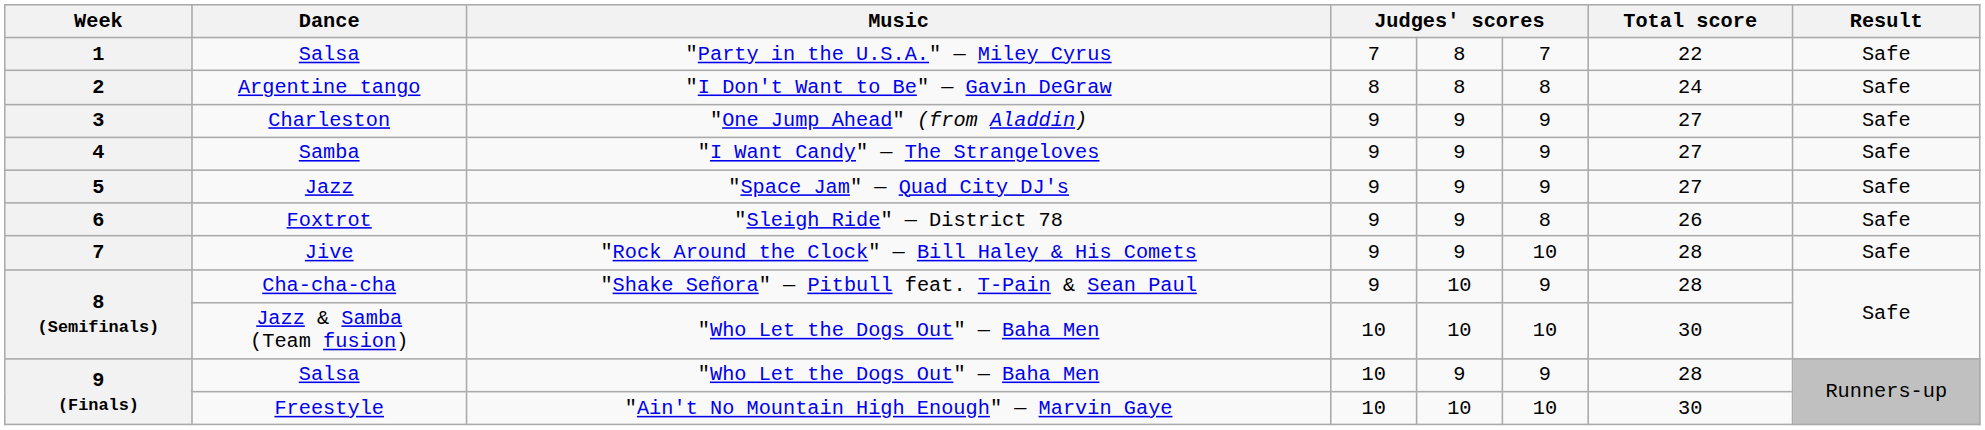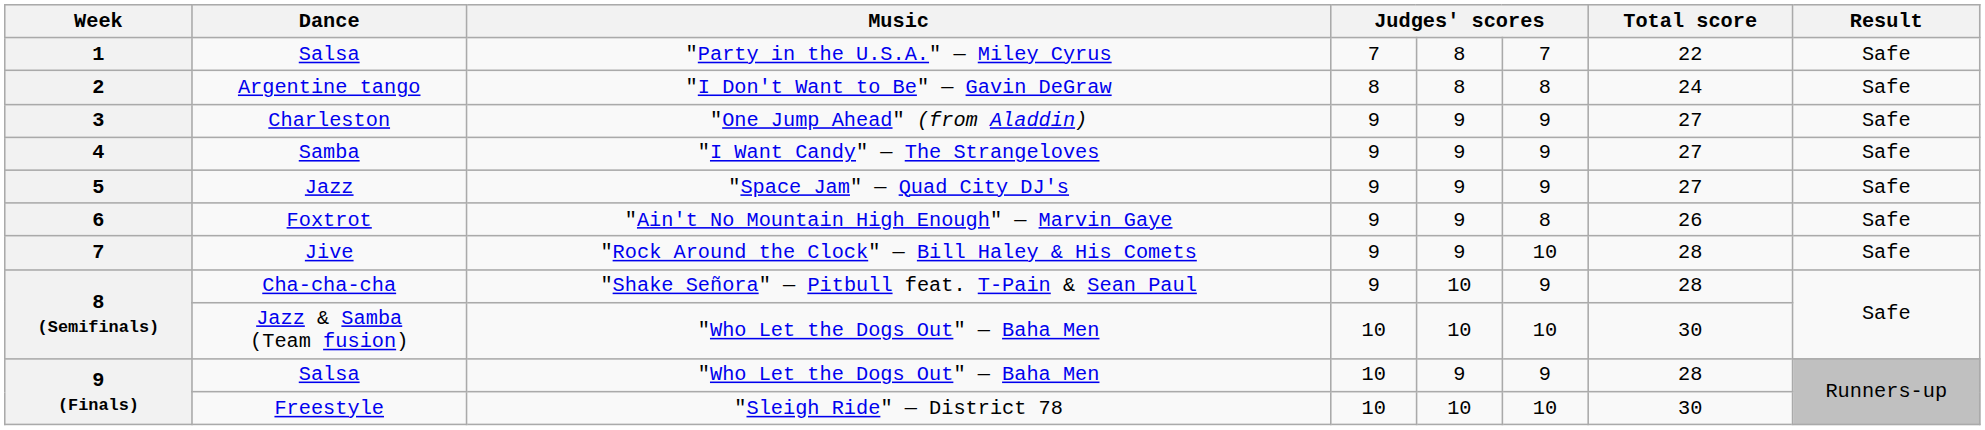 <table class="wikitable unsortable" style="text-align:center; width:80%">
 <tr>
 <th scope="col">Week</th>
 <th scope="col">Dance</th>
 <th scope="col">Music</th>
 <th scope="col" colspan="3">Judges' scores</th>
 <th scope="col">Total score</th>
 <th scope="col">Result</th>
 </tr>
 <tr>
 <th scope="row">1</th>
 <td><a href='#'>Salsa</a></td>
 <td>"<a href='#'>Party in the U.S.A.</a>" — <a href='#'>Miley Cyrus</a></td>
 <td>7</td>
 <td>8</td>
 <td>7</td>
 <td>22</td>
 <td>Safe</td>
 </tr>
 <tr>
 <th scope="row">2</th>
 <td><a href='#'>Argentine tango</a></td>
 <td>"<a href='#'>I Don't Want to Be</a>" — <a href='#'>Gavin DeGraw</a></td>
 <td>8</td>
 <td>8</td>
 <td>8</td>
 <td>24</td>
 <td>Safe</td>
 </tr>
 <tr>
 <th scope="row">3</th>
 <td><a href='#'>Charleston</a></td>
 <td>"<a href='#'>One Jump Ahead</a>" <em>(from <a href='#'>Aladdin</a>)</em></td>
 <td>9</td>
 <td>9</td>
 <td>9</td>
 <td>27</td>
 <td>Safe</td>
 </tr>
 <tr>
 <th scope="row">4</th>
 <td><a href='#'>Samba</a></td>
 <td>"<a href='#'>I Want Candy</a>" — <a href='#'>The Strangeloves</a></td>
 <td>9</td>
 <td>9</td>
 <td>9</td>
 <td>27</td>
 <td>Safe</td>
 </tr>
 <tr>
 <th scope="row">5</th>
 <td><a href='#'>Jazz</a></td>
 <td>"<a href='#'>Space Jam</a>" — <a href='#'>Quad City DJ's</a></td>
 <td>9</td>
 <td>9</td>
 <td>9</td>
 <td>27</td>
 <td>Safe</td>
 </tr>
 <tr>
 <th scope="row">6</th>
 <td><a href='#'>Foxtrot</a></td>
-<td>"<a href='#'>Sleigh Ride</a>" — District 78</td>
+<td>"<a href='#'>Ain't No Mountain High Enough</a>" — <a href='#'>Marvin Gaye</a></td>
 <td>9</td>
 <td>9</td>
 <td>8</td>
 <td>26</td>
 <td>Safe</td>
 </tr>
 <tr>
 <th scope="row">7</th>
 <td><a href='#'>Jive</a></td>
 <td>"<a href='#'>Rock Around the Clock</a>" — <a href='#'>Bill Haley & His Comets</a></td>
 <td>9</td>
 <td>9</td>
 <td>10</td>
 <td>28</td>
 <td>Safe</td>
 </tr>
 <tr>
 <th scope="row" rowspan="2">8<br><small>(Semifinals)</small></th>
 <td><a href='#'>Cha-cha-cha</a></td>
 <td>"<a href='#'>Shake Señora</a>" — <a href='#'>Pitbull</a> feat. <a href='#'>T-Pain</a> & <a href='#'>Sean Paul</a></td>
 <td>9</td>
 <td>10</td>
 <td>9</td>
 <td>28</td>
 <td rowspan="2">Safe</td>
 </tr>
 <tr>
 <td><a href='#'>Jazz</a> & <a href='#'>Samba</a><br>(Team <a href='#'>fusion</a>)</td>
 <td>"<a href='#'>Who Let the Dogs Out</a>" — <a href='#'>Baha Men</a></td>
 <td>10</td>
 <td>10</td>
 <td>10</td>
 <td>30</td>
 </tr>
 <tr>
 <th scope="row" rowspan="2">9<br><small>(Finals)</small></th>
 <td><a href='#'>Salsa</a></td>
 <td>"<a href='#'>Who Let the Dogs Out</a>" — <a href='#'>Baha Men</a></td>
 <td>10</td>
 <td>9</td>
 <td>9</td>
 <td>28</td>
 <td rowspan="2" bgcolor=silver>Runners-up</td>
 </tr>
 <tr>
 <td><a href='#'>Freestyle</a></td>
-<td>"<a href='#'>Ain't No Mountain High Enough</a>" — <a href='#'>Marvin Gaye</a></td>
+<td>"<a href='#'>Sleigh Ride</a>" — District 78</td>
 <td>10</td>
 <td>10</td>
 <td>10</td>
 <td>30</td>
 </tr>
 </table>
